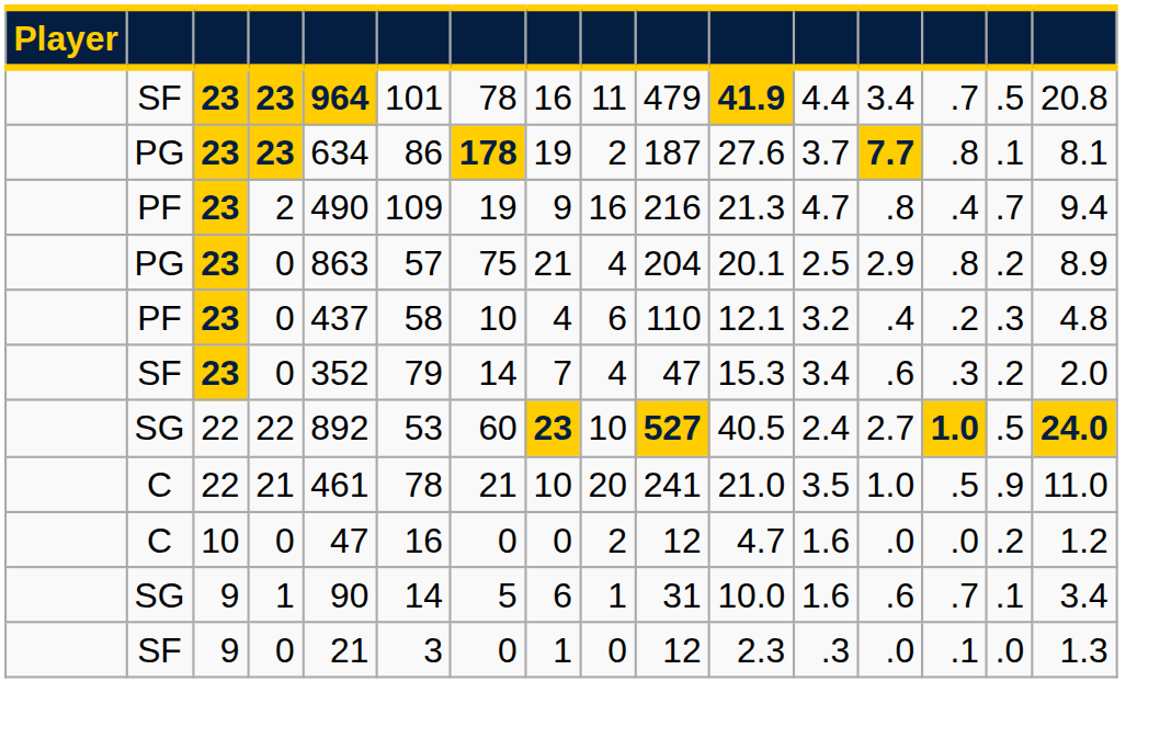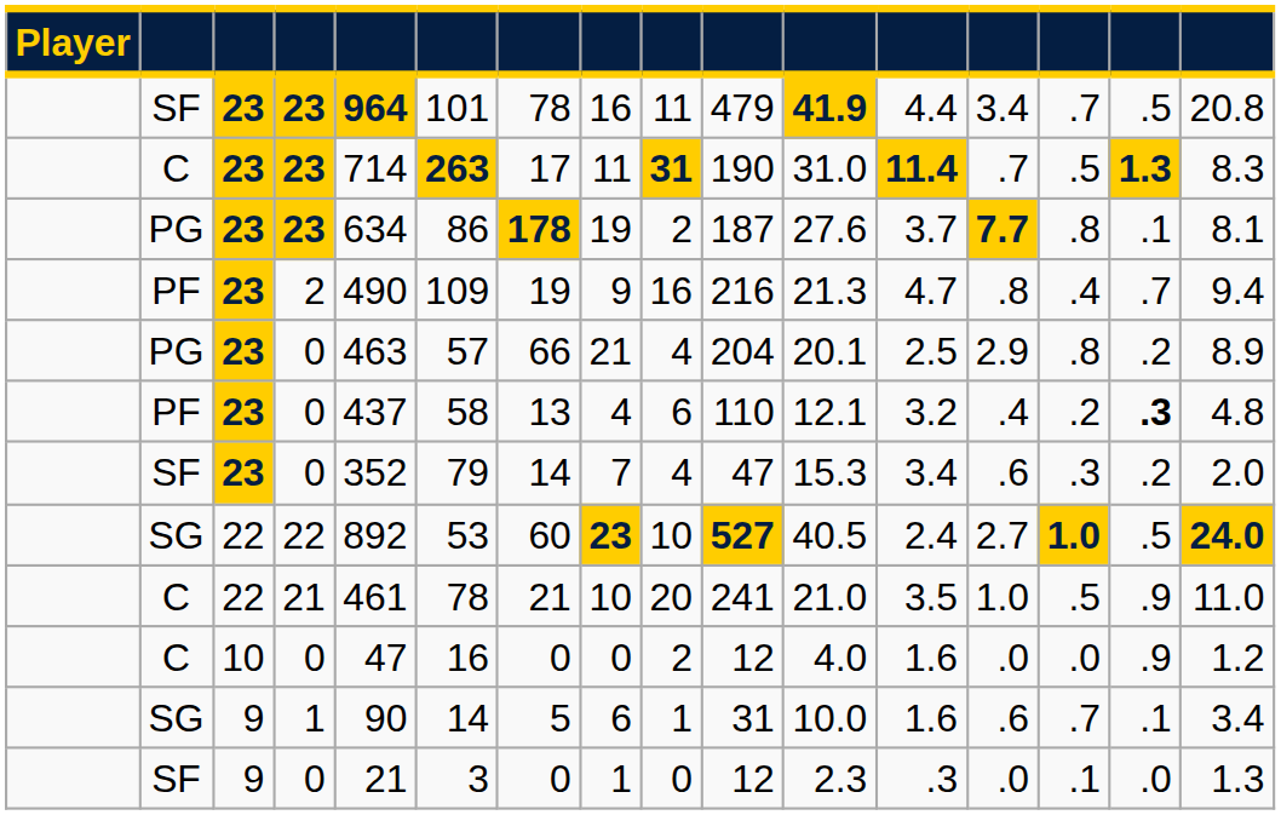 <table class="wikitable sortable" style="font-size: 95%; text-align:right;">
 <tr>
 <th style="background:#041E42; color:#FFCD00; border-top:#FFCD00 3px solid; border-bottom:#FFCD00 3px solid;">Player</th>
 <th style="background:#041E42; color:#FFCD00; border-top:#FFCD00 3px solid; border-bottom:#FFCD00 3px solid;"></th>
 <th style="background:#041E42; color:#FFCD00; border-top:#FFCD00 3px solid; border-bottom:#FFCD00 3px solid;"></th>
 <th style="background:#041E42; color:#FFCD00; border-top:#FFCD00 3px solid; border-bottom:#FFCD00 3px solid;"></th>
 <th style="background:#041E42; color:#FFCD00; border-top:#FFCD00 3px solid; border-bottom:#FFCD00 3px solid;"></th>
 <th style="background:#041E42; color:#FFCD00; border-top:#FFCD00 3px solid; border-bottom:#FFCD00 3px solid;"></th>
 <th style="background:#041E42; color:#FFCD00; border-top:#FFCD00 3px solid; border-bottom:#FFCD00 3px solid;"></th>
 <th style="background:#041E42; color:#FFCD00; border-top:#FFCD00 3px solid; border-bottom:#FFCD00 3px solid;"></th>
 <th style="background:#041E42; color:#FFCD00; border-top:#FFCD00 3px solid; border-bottom:#FFCD00 3px solid;"></th>
 <th style="background:#041E42; color:#FFCD00; border-top:#FFCD00 3px solid; border-bottom:#FFCD00 3px solid;"></th>
 <th style="background:#041E42; color:#FFCD00; border-top:#FFCD00 3px solid; border-bottom:#FFCD00 3px solid;"></th>
 <th style="background:#041E42; color:#FFCD00; border-top:#FFCD00 3px solid; border-bottom:#FFCD00 3px solid;"></th>
 <th style="background:#041E42; color:#FFCD00; border-top:#FFCD00 3px solid; border-bottom:#FFCD00 3px solid;"></th>
 <th style="background:#041E42; color:#FFCD00; border-top:#FFCD00 3px solid; border-bottom:#FFCD00 3px solid;"></th>
 <th style="background:#041E42; color:#FFCD00; border-top:#FFCD00 3px solid; border-bottom:#FFCD00 3px solid;"></th>
 <th style="background:#041E42; color:#FFCD00; border-top:#FFCD00 3px solid; border-bottom:#FFCD00 3px solid;"></th>
 </tr>
 <tr>
 <td style="text-align:left;"></td>
 <td style="text-align:center;">SF</td>
 <td style="background:#FFCD00; color:#041E42;"><strong>23</strong></td>
 <td style="background:#FFCD00; color:#041E42;"><strong>23</strong></td>
 <td style="background:#FFCD00; color:#041E42;"><strong>964</strong></td>
 <td>101</td>
 <td>78</td>
 <td>16</td>
 <td>11</td>
 <td>479</td>
 <td style="background:#FFCD00; color:#041E42;"><strong>41.9</strong></td>
 <td>4.4</td>
 <td>3.4</td>
 <td>.7</td>
 <td>.5</td>
 <td>20.8</td>
+</tr>
+<tr>
+<td style="text-align:left;"></td>
+<td style="text-align:center;">C</td>
+<td style="background:#FFCD00; color:#041E42;"><strong>23</strong></td>
+<td style="background:#FFCD00; color:#041E42;"><strong>23</strong></td>
+<td>714</td>
+<td style="background:#FFCD00; color:#041E42;"><strong>263</strong></td>
+<td>17</td>
+<td>11</td>
+<td style="background:#FFCD00; color:#041E42;"><strong>31</strong></td>
+<td>190</td>
+<td>31.0</td>
+<td style="background:#FFCD00; color:#041E42;"><strong>11.4</strong></td>
+<td>.7</td>
+<td>.5</td>
+<td style="background:#FFCD00; color:#041E42;"><strong>1.3</strong></td>
+<td>8.3</td>
 </tr>
 <tr>
 <td style="text-align:left;"></td>
 <td style="text-align:center;">PG</td>
 <td style="background:#FFCD00; color:#041E42;"><strong>23</strong></td>
 <td style="background:#FFCD00; color:#041E42;"><strong>23</strong></td>
 <td>634</td>
 <td>86</td>
 <td style="background:#FFCD00; color:#041E42;"><strong>178</strong></td>
 <td>19</td>
 <td>2</td>
 <td>187</td>
 <td>27.6</td>
 <td>3.7</td>
 <td style="background:#FFCD00; color:#041E42;"><strong>7.7</strong></td>
 <td>.8</td>
 <td>.1</td>
 <td>8.1</td>
 </tr>
 <tr>
 <td style="text-align:left;"></td>
 <td style="text-align:center;">PF</td>
 <td style="background:#FFCD00; color:#041E42;"><strong>23</strong></td>
 <td>2</td>
 <td>490</td>
 <td>109</td>
 <td>19</td>
 <td>9</td>
 <td>16</td>
 <td>216</td>
 <td>21.3</td>
 <td>4.7</td>
 <td>.8</td>
 <td>.4</td>
 <td>.7</td>
 <td>9.4</td>
 </tr>
 <tr>
 <td style="text-align:left;"></td>
 <td style="text-align:center;">PG</td>
 <td style="background:#FFCD00; color:#041E42;"><strong>23</strong></td>
 <td>0</td>
-<td>863</td>
+<td>463</td>
 <td>57</td>
-<td>75</td>
+<td>66</td>
 <td>21</td>
 <td>4</td>
 <td>204</td>
 <td>20.1</td>
 <td>2.5</td>
 <td>2.9</td>
 <td>.8</td>
 <td>.2</td>
 <td>8.9</td>
 </tr>
 <tr>
 <td style="text-align:left;"></td>
 <td style="text-align:center;">PF</td>
 <td style="background:#FFCD00; color:#041E42;"><strong>23</strong></td>
 <td>0</td>
 <td>437</td>
 <td>58</td>
-<td>10</td>
+<td>13</td>
 <td>4</td>
 <td>6</td>
 <td>110</td>
 <td>12.1</td>
 <td>3.2</td>
 <td>.4</td>
 <td>.2</td>
-<td>.3</td>
+<td><strong>.3</strong></td>
 <td>4.8</td>
 </tr>
 <tr>
 <td style="text-align:left;"></td>
 <td style="text-align:center;">SF</td>
 <td style="background:#FFCD00; color:#041E42;"><strong>23</strong></td>
 <td>0</td>
 <td>352</td>
 <td>79</td>
 <td>14</td>
 <td>7</td>
 <td>4</td>
 <td>47</td>
 <td>15.3</td>
 <td>3.4</td>
 <td>.6</td>
 <td>.3</td>
 <td>.2</td>
 <td>2.0</td>
 </tr>
 <tr>
 <td style="text-align:left;"></td>
 <td style="text-align:center;">SG</td>
 <td>22</td>
 <td>22</td>
 <td>892</td>
 <td>53</td>
 <td>60</td>
 <td style="background:#FFCD00; color:#041E42;"><strong>23</strong></td>
 <td>10</td>
 <td style="background:#FFCD00; color:#041E42;"><strong>527</strong></td>
 <td>40.5</td>
 <td>2.4</td>
 <td>2.7</td>
 <td style="background:#FFCD00; color:#041E42;"><strong>1.0</strong></td>
 <td>.5</td>
 <td style="background:#FFCD00; color:#041E42;"><strong>24.0</strong></td>
 </tr>
 <tr>
 <td style="text-align:left;"></td>
 <td style="text-align:center;">C</td>
 <td>22</td>
 <td>21</td>
 <td>461</td>
 <td>78</td>
 <td>21</td>
 <td>10</td>
 <td>20</td>
 <td>241</td>
 <td>21.0</td>
 <td>3.5</td>
 <td>1.0</td>
 <td>.5</td>
 <td>.9</td>
 <td>11.0</td>
 </tr>
 <tr>
 <td style="text-align:left;"></td>
 <td style="text-align:center;">C</td>
 <td>10</td>
 <td>0</td>
 <td>47</td>
 <td>16</td>
 <td>0</td>
 <td>0</td>
 <td>2</td>
 <td>12</td>
-<td>4.7</td>
+<td>4.0</td>
 <td>1.6</td>
 <td>.0</td>
 <td>.0</td>
-<td>.2</td>
+<td>.9</td>
 <td>1.2</td>
 </tr>
 <tr>
 <td style="text-align:left;"></td>
 <td style="text-align:center;">SG</td>
 <td>9</td>
 <td>1</td>
 <td>90</td>
 <td>14</td>
 <td>5</td>
 <td>6</td>
 <td>1</td>
 <td>31</td>
 <td>10.0</td>
 <td>1.6</td>
 <td>.6</td>
 <td>.7</td>
 <td>.1</td>
 <td>3.4</td>
 </tr>
 <tr>
 <td style="text-align:left;"></td>
 <td style="text-align:center;">SF</td>
 <td>9</td>
 <td>0</td>
 <td>21</td>
 <td>3</td>
 <td>0</td>
 <td>1</td>
 <td>0</td>
 <td>12</td>
 <td>2.3</td>
 <td>.3</td>
 <td>.0</td>
 <td>.1</td>
 <td>.0</td>
 <td>1.3</td>
 </tr>
 </table>
